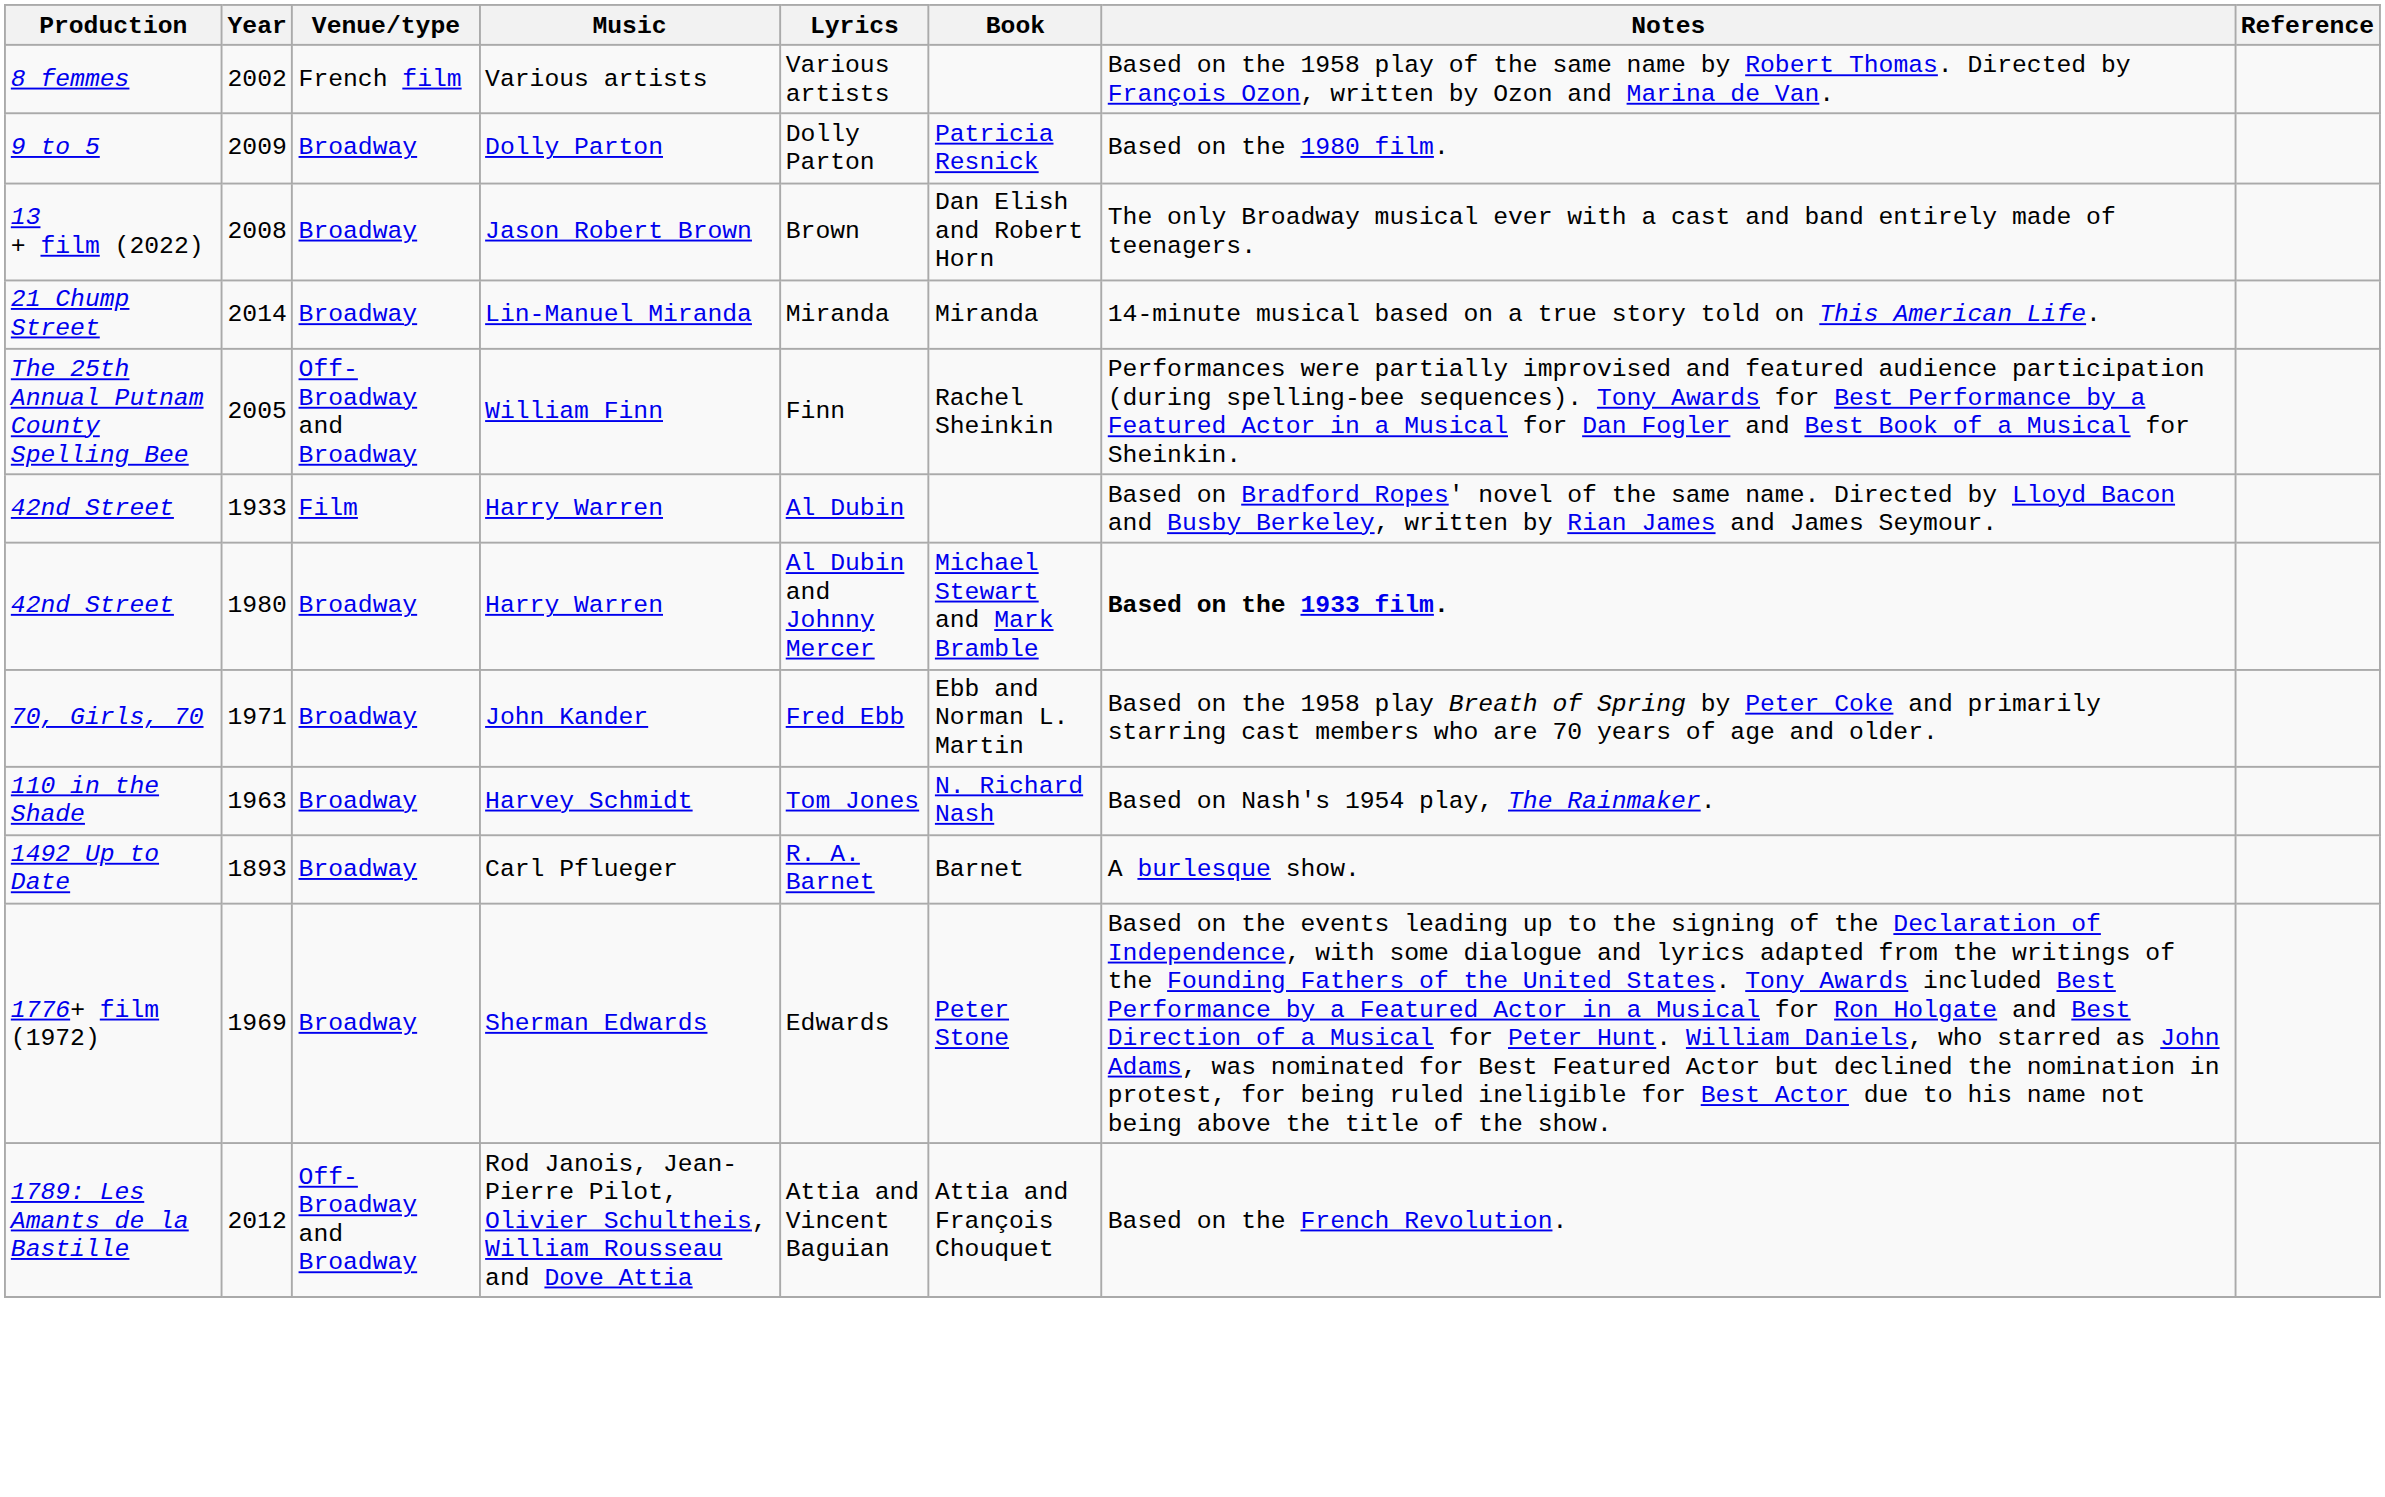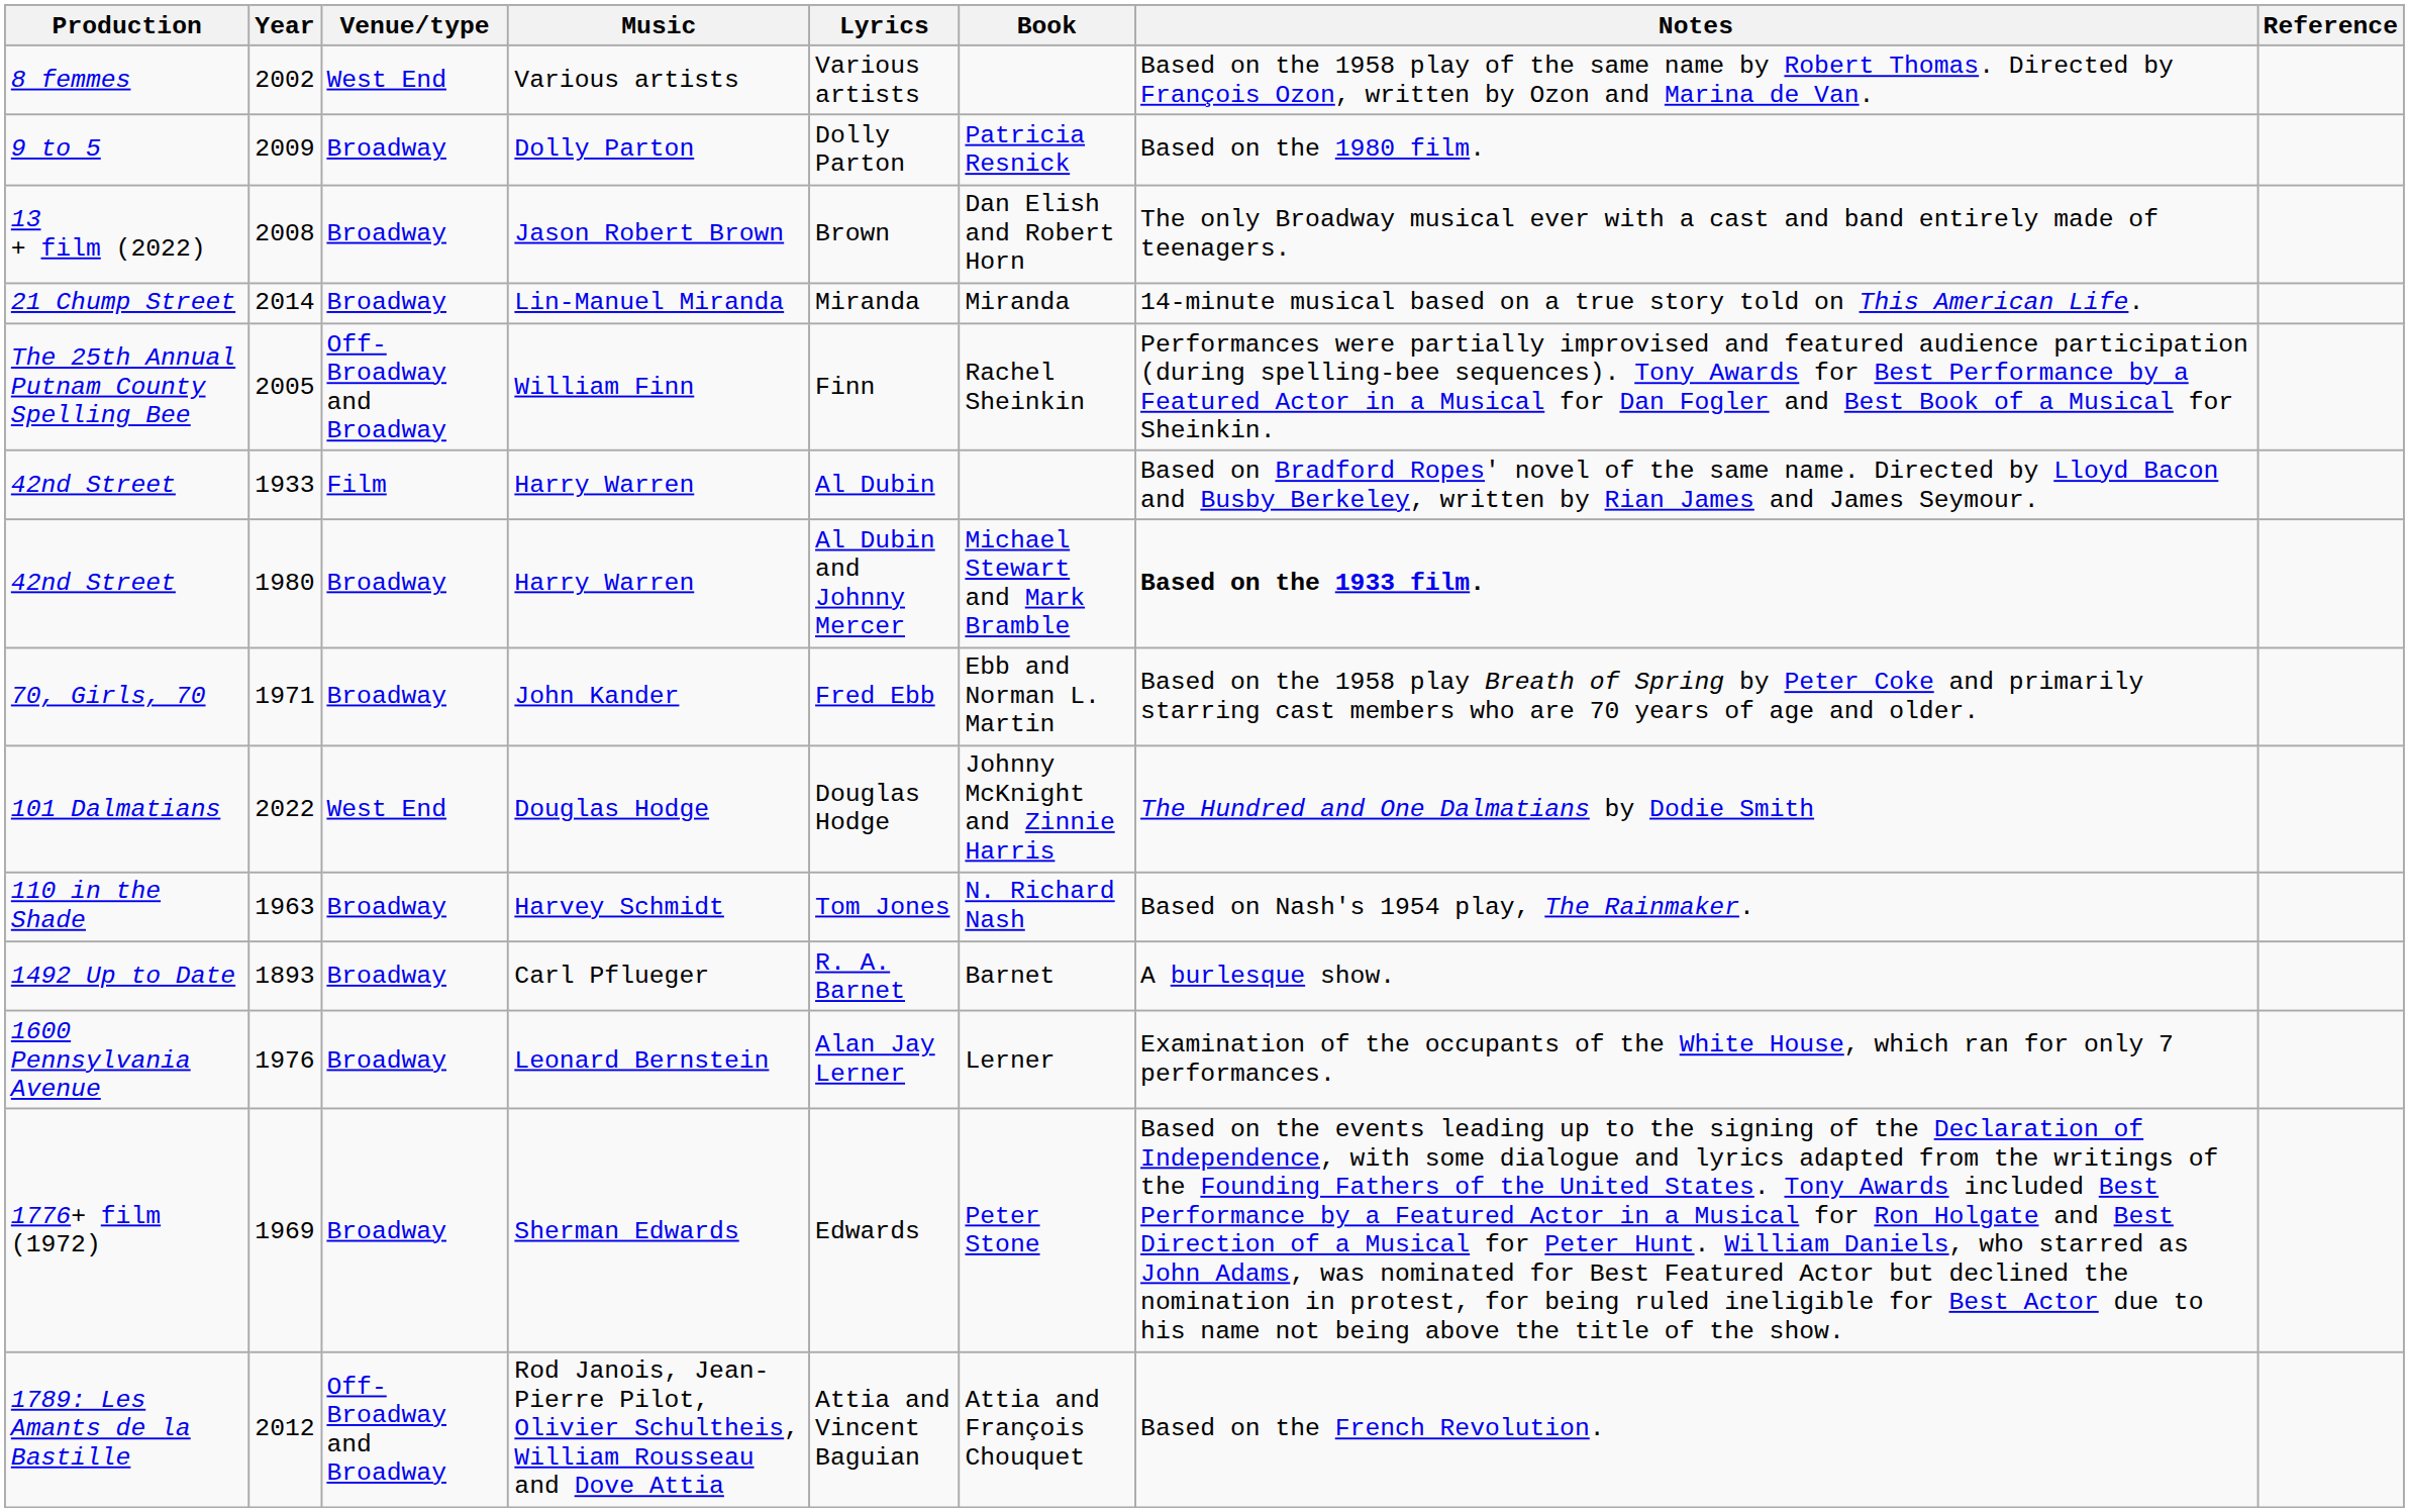 <table class="wikitable sortable">
 <tr>
 <th scope="col">Production</th>
 <th scope="col">Year</th>
 <th scope="col">Venue/type</th>
 <th scope="col">Music</th>
 <th scope="col">Lyrics</th>
 <th scope="col">Book</th>
 <th scope="col">Notes</th>
 <th scope="col">Reference</th>
 </tr>
 <tr>
 <td><em><a href='#'>8 femmes</a></em></td>
 <td style="text-align: center">2002</td>
-<td>French <a href='#'>film</a></td>
+<td><a href='#'>West End</a></td>
 <td>Various artists</td>
 <td>Various artists</td>
 <td></td>
 <td>Based on the 1958 play of the same name by <a href='#'>Robert Thomas</a>. Directed by <a href='#'>François Ozon</a>, written by Ozon and <a href='#'>Marina de Van</a>.</td>
 <td></td>
 </tr>
 <tr>
 <td><em><a href='#'>9 to 5</a></em></td>
 <td style="text-align: center">2009</td>
 <td><a href='#'>Broadway</a></td>
 <td><a href='#'>Dolly Parton</a></td>
 <td>Dolly Parton</td>
 <td><a href='#'>Patricia Resnick</a></td>
 <td>Based on the <a href='#'>1980 film</a>.</td>
 <td></td>
 </tr>
 <tr>
 <td><em><a href='#'>13</a></em><br>+ <a href='#'>film</a> (2022)</td>
 <td style="text-align: center">2008</td>
 <td><a href='#'>Broadway</a></td>
 <td><a href='#'>Jason Robert Brown</a></td>
 <td>Brown</td>
 <td>Dan Elish and Robert Horn</td>
 <td>The only Broadway musical ever with a cast and band entirely made of teenagers.</td>
 <td></td>
 </tr>
 <tr>
 <td><em><a href='#'>21 Chump Street</a></em></td>
 <td style="text-align: center">2014</td>
 <td><a href='#'>Broadway</a></td>
 <td><a href='#'>Lin-Manuel Miranda</a></td>
 <td>Miranda</td>
 <td>Miranda</td>
 <td>14-minute musical based on a true story told on <em><a href='#'>This American Life</a></em>.</td>
 <td></td>
 </tr>
 <tr>
 <td data-sort-value="25th Annual Putnam County Spelling Bee"><em><a href='#'>The 25th Annual Putnam County Spelling Bee</a></em></td>
 <td style="text-align: center">2005</td>
 <td><a href='#'>Off-Broadway</a> and <a href='#'>Broadway</a></td>
 <td><a href='#'>William Finn</a></td>
 <td>Finn</td>
 <td>Rachel Sheinkin</td>
 <td>Performances were partially improvised and featured audience participation (during spelling-bee sequences). <a href='#'>Tony Awards</a> for <a href='#'>Best Performance by a Featured Actor in a Musical</a> for <a href='#'>Dan Fogler</a> and <a href='#'>Best Book of a Musical</a> for Sheinkin.</td>
 <td></td>
 </tr>
 <tr>
 <td><em><a href='#'>42nd Street</a></em></td>
 <td style="text-align: center">1933</td>
 <td><a href='#'>Film</a></td>
 <td><a href='#'>Harry Warren</a></td>
 <td><a href='#'>Al Dubin</a></td>
 <td></td>
 <td>Based on <a href='#'>Bradford Ropes</a>' novel of the same name. Directed by <a href='#'>Lloyd Bacon</a> and <a href='#'>Busby Berkeley</a>, written by <a href='#'>Rian James</a> and James Seymour.</td>
 <td></td>
 </tr>
 <tr>
 <td><em><a href='#'>42nd Street</a></em></td>
 <td style="text-align: center">1980</td>
 <td><a href='#'>Broadway</a></td>
 <td><a href='#'>Harry Warren</a></td>
 <td><a href='#'>Al Dubin</a> and <a href='#'>Johnny Mercer</a></td>
 <td><a href='#'>Michael Stewart</a> and <a href='#'>Mark Bramble</a></td>
 <td><strong>Based on the <a href='#'>1933 film</a>.</strong></td>
 <td></td>
 </tr>
 <tr>
 <td data-sort-value="70 Girls 70"><em><a href='#'>70, Girls, 70</a></em></td>
 <td style="text-align: center">1971</td>
 <td><a href='#'>Broadway</a></td>
 <td><a href='#'>John Kander</a></td>
 <td><a href='#'>Fred Ebb</a></td>
 <td>Ebb and Norman L. Martin</td>
 <td>Based on the 1958 play <em>Breath of Spring</em> by <a href='#'>Peter Coke</a> and primarily starring cast members who are 70 years of age and older.</td>
 <td></td>
 </tr>
 <tr>
+<td><em><a href='#'>101 Dalmatians</a></em></td>
+<td style="text-align: center">2022</td>
+<td><a href='#'>West End</a></td>
+<td><a href='#'>Douglas Hodge</a></td>
+<td>Douglas Hodge</td>
+<td>Johnny McKnight and <a href='#'>Zinnie Harris</a></td>
+<td><em><a href='#'>The Hundred and One Dalmatians</a></em> by <a href='#'>Dodie Smith</a></td>
+<td></td>
+</tr>
+<tr>
 <td><em><a href='#'>110 in the Shade</a></em></td>
 <td style="text-align: center">1963</td>
 <td><a href='#'>Broadway</a></td>
 <td><a href='#'>Harvey Schmidt</a></td>
 <td><a href='#'>Tom Jones</a></td>
 <td><a href='#'>N. Richard Nash</a></td>
 <td>Based on Nash's 1954 play, <em><a href='#'>The Rainmaker</a></em>.</td>
 <td></td>
 </tr>
 <tr>
 <td><em><a href='#'>1492 Up to Date</a></em></td>
 <td style="text-align: center">1893</td>
 <td><a href='#'>Broadway</a></td>
 <td>Carl Pflueger</td>
 <td><a href='#'>R. A. Barnet</a></td>
 <td>Barnet</td>
 <td>A <a href='#'>burlesque</a> show.</td>
+<td></td>
+</tr>
+<tr>
+<td><em><a href='#'>1600 Pennsylvania Avenue</a></em></td>
+<td style="text-align: center">1976</td>
+<td><a href='#'>Broadway</a></td>
+<td><a href='#'>Leonard Bernstein</a></td>
+<td><a href='#'>Alan Jay Lerner</a></td>
+<td>Lerner</td>
+<td>Examination of the occupants of the <a href='#'>White House</a>, which ran for only 7 performances.</td>
 <td></td>
 </tr>
 <tr>
 <td><em><a href='#'>1776</a></em>+ <a href='#'>film</a> (1972)</td>
 <td style="text-align: center">1969</td>
 <td><a href='#'>Broadway</a></td>
 <td><a href='#'>Sherman Edwards</a></td>
 <td>Edwards</td>
 <td><a href='#'>Peter Stone</a></td>
 <td>Based on the events leading up to the signing of the <a href='#'>Declaration of Independence</a>, with some dialogue and lyrics adapted from the writings of the <a href='#'>Founding Fathers of the United States</a>. <a href='#'>Tony Awards</a> included <a href='#'>Best Performance by a Featured Actor in a Musical</a> for <a href='#'>Ron Holgate</a> and <a href='#'>Best Direction of a Musical</a> for <a href='#'>Peter Hunt</a>. <a href='#'>William Daniels</a>, who starred as <a href='#'>John Adams</a>, was nominated for Best Featured Actor but declined the nomination in protest, for being ruled ineligible for <a href='#'>Best Actor</a> due to his name not being above the title of the show.</td>
 <td></td>
 </tr>
 <tr>
 <td data-sort-value="1789 Les Amants de la Bastille"><em><a href='#'>1789: Les Amants de la Bastille</a></em></td>
 <td style="text-align: center">2012</td>
 <td><a href='#'>Off-Broadway</a> and <a href='#'>Broadway</a></td>
 <td>Rod Janois, Jean-Pierre Pilot, <a href='#'>Olivier Schultheis</a>, <a href='#'>William Rousseau</a> and <a href='#'>Dove Attia</a></td>
 <td>Attia and Vincent Baguian</td>
 <td>Attia and François Chouquet</td>
 <td>Based on the <a href='#'>French Revolution</a>.</td>
 <td></td>
 </tr>
 <tr>
 </tr>
 </table>
